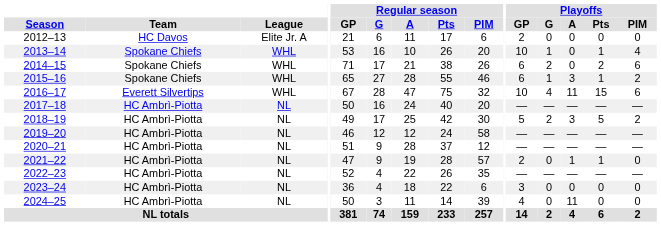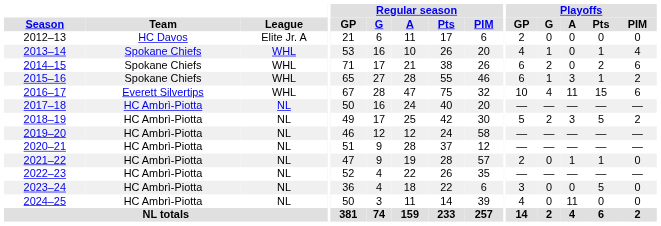 <table border="0" cellpadding="1" cellspacing="0" style="text-align:center; width:60em">
 <tr bgcolor="#e0e0e0">
 <th colspan="3" bgcolor="#ffffff"></th>
 <th rowspan="99" bgcolor="#ffffff"></th>
 <th colspan="5"><a href='#'>Regular season</a></th>
 <th rowspan="99" bgcolor="#ffffff"></th>
 <th colspan="5"><a href='#'>Playoffs</a></th>
 </tr>
 <tr bgcolor="#e0e0e0">
 <th><a href='#'>Season</a></th>
 <th>Team</th>
 <th>League</th>
 <th>GP</th>
 <th><a href='#'>G</a></th>
 <th><a href='#'>A</a></th>
 <th><a href='#'>Pts</a></th>
 <th><a href='#'>PIM</a></th>
 <th>GP</th>
 <th>G</th>
 <th>A</th>
 <th>Pts</th>
 <th>PIM</th>
 </tr>
 <tr>
 <td>2012–13</td>
 <td><a href='#'>HC Davos</a></td>
 <td>Elite Jr. A</td>
 <td>21</td>
 <td>6</td>
 <td>11</td>
 <td>17</td>
 <td>6</td>
 <td>2</td>
 <td>0</td>
 <td>0</td>
 <td>0</td>
 <td>0</td>
 </tr>
 <tr style="background:#f0f0f0;">
 <td><a href='#'>2013–14</a></td>
 <td><a href='#'>Spokane Chiefs</a></td>
 <td><a href='#'>WHL</a></td>
 <td>53</td>
 <td>16</td>
 <td>10</td>
 <td>26</td>
 <td>20</td>
-<td>10</td>
+<td>4</td>
 <td>1</td>
 <td>0</td>
 <td>1</td>
 <td>4</td>
 </tr>
 <tr>
 <td><a href='#'>2014–15</a></td>
 <td>Spokane Chiefs</td>
 <td>WHL</td>
 <td>71</td>
 <td>17</td>
 <td>21</td>
 <td>38</td>
 <td>26</td>
 <td>6</td>
 <td>2</td>
 <td>0</td>
 <td>2</td>
 <td>6</td>
 </tr>
 <tr style="background:#f0f0f0;">
 <td><a href='#'>2015–16</a></td>
 <td>Spokane Chiefs</td>
 <td>WHL</td>
 <td>65</td>
 <td>27</td>
 <td>28</td>
 <td>55</td>
 <td>46</td>
 <td>6</td>
 <td>1</td>
 <td>3</td>
 <td>1</td>
 <td>2</td>
 </tr>
 <tr>
 <td><a href='#'>2016–17</a></td>
 <td><a href='#'>Everett Silvertips</a></td>
 <td>WHL</td>
 <td>67</td>
 <td>28</td>
 <td>47</td>
 <td>75</td>
 <td>32</td>
 <td>10</td>
 <td>4</td>
 <td>11</td>
 <td>15</td>
 <td>6</td>
 </tr>
 <tr bgcolor="#f0f0f0">
 <td><a href='#'>2017–18</a></td>
 <td><a href='#'>HC Ambrì-Piotta</a></td>
 <td><a href='#'>NL</a></td>
 <td>50</td>
 <td>16</td>
 <td>24</td>
 <td>40</td>
 <td>20</td>
 <td>—</td>
 <td>—</td>
 <td>—</td>
 <td>—</td>
 <td>—</td>
 </tr>
 <tr>
 <td><a href='#'>2018–19</a></td>
 <td>HC Ambrì-Piotta</td>
 <td>NL</td>
 <td>49</td>
 <td>17</td>
 <td>25</td>
 <td>42</td>
 <td>30</td>
 <td>5</td>
 <td>2</td>
 <td>3</td>
 <td>5</td>
 <td>2</td>
 </tr>
 <tr bgcolor="#f0f0f0">
 <td><a href='#'>2019–20</a></td>
 <td>HC Ambrì-Piotta</td>
 <td>NL</td>
 <td>46</td>
 <td>12</td>
 <td>12</td>
 <td>24</td>
 <td>58</td>
 <td>—</td>
 <td>—</td>
 <td>—</td>
 <td>—</td>
 <td>—</td>
 </tr>
 <tr>
 <td><a href='#'>2020–21</a></td>
 <td>HC Ambrì-Piotta</td>
 <td>NL</td>
 <td>51</td>
 <td>9</td>
 <td>28</td>
 <td>37</td>
 <td>12</td>
 <td>—</td>
 <td>—</td>
 <td>—</td>
 <td>—</td>
 <td>—</td>
 </tr>
 <tr bgcolor="#f0f0f0">
 <td><a href='#'>2021–22</a></td>
 <td>HC Ambrì-Piotta</td>
 <td>NL</td>
 <td>47</td>
 <td>9</td>
 <td>19</td>
 <td>28</td>
 <td>57</td>
 <td>2</td>
 <td>0</td>
 <td>1</td>
 <td>1</td>
 <td>0</td>
 </tr>
 <tr>
 <td><a href='#'>2022–23</a></td>
 <td>HC Ambrì-Piotta</td>
 <td>NL</td>
 <td>52</td>
 <td>4</td>
 <td>22</td>
 <td>26</td>
 <td>35</td>
 <td>—</td>
 <td>—</td>
 <td>—</td>
 <td>—</td>
 <td>—</td>
 </tr>
 <tr bgcolor="#f0f0f0">
 <td><a href='#'>2023–24</a></td>
 <td>HC Ambrì-Piotta</td>
 <td>NL</td>
 <td>36</td>
 <td>4</td>
 <td>18</td>
 <td>22</td>
 <td>6</td>
 <td>3</td>
 <td>0</td>
 <td>0</td>
-<td>0</td>
+<td>5</td>
 <td>0</td>
 </tr>
 <tr>
 <td><a href='#'>2024–25</a></td>
 <td>HC Ambrì-Piotta</td>
 <td>NL</td>
 <td>50</td>
 <td>3</td>
 <td>11</td>
 <td>14</td>
 <td>39</td>
 <td>4</td>
 <td>0</td>
 <td>11</td>
 <td>0</td>
 <td>0</td>
 </tr>
 <tr style="background:#e0e0e0;">
 <th colspan="3">NL totals</th>
 <th>381</th>
 <th>74</th>
 <th>159</th>
 <th>233</th>
 <th>257</th>
 <th>14</th>
 <th>2</th>
 <th>4</th>
 <th>6</th>
 <th>2</th>
 </tr>
 </table>
